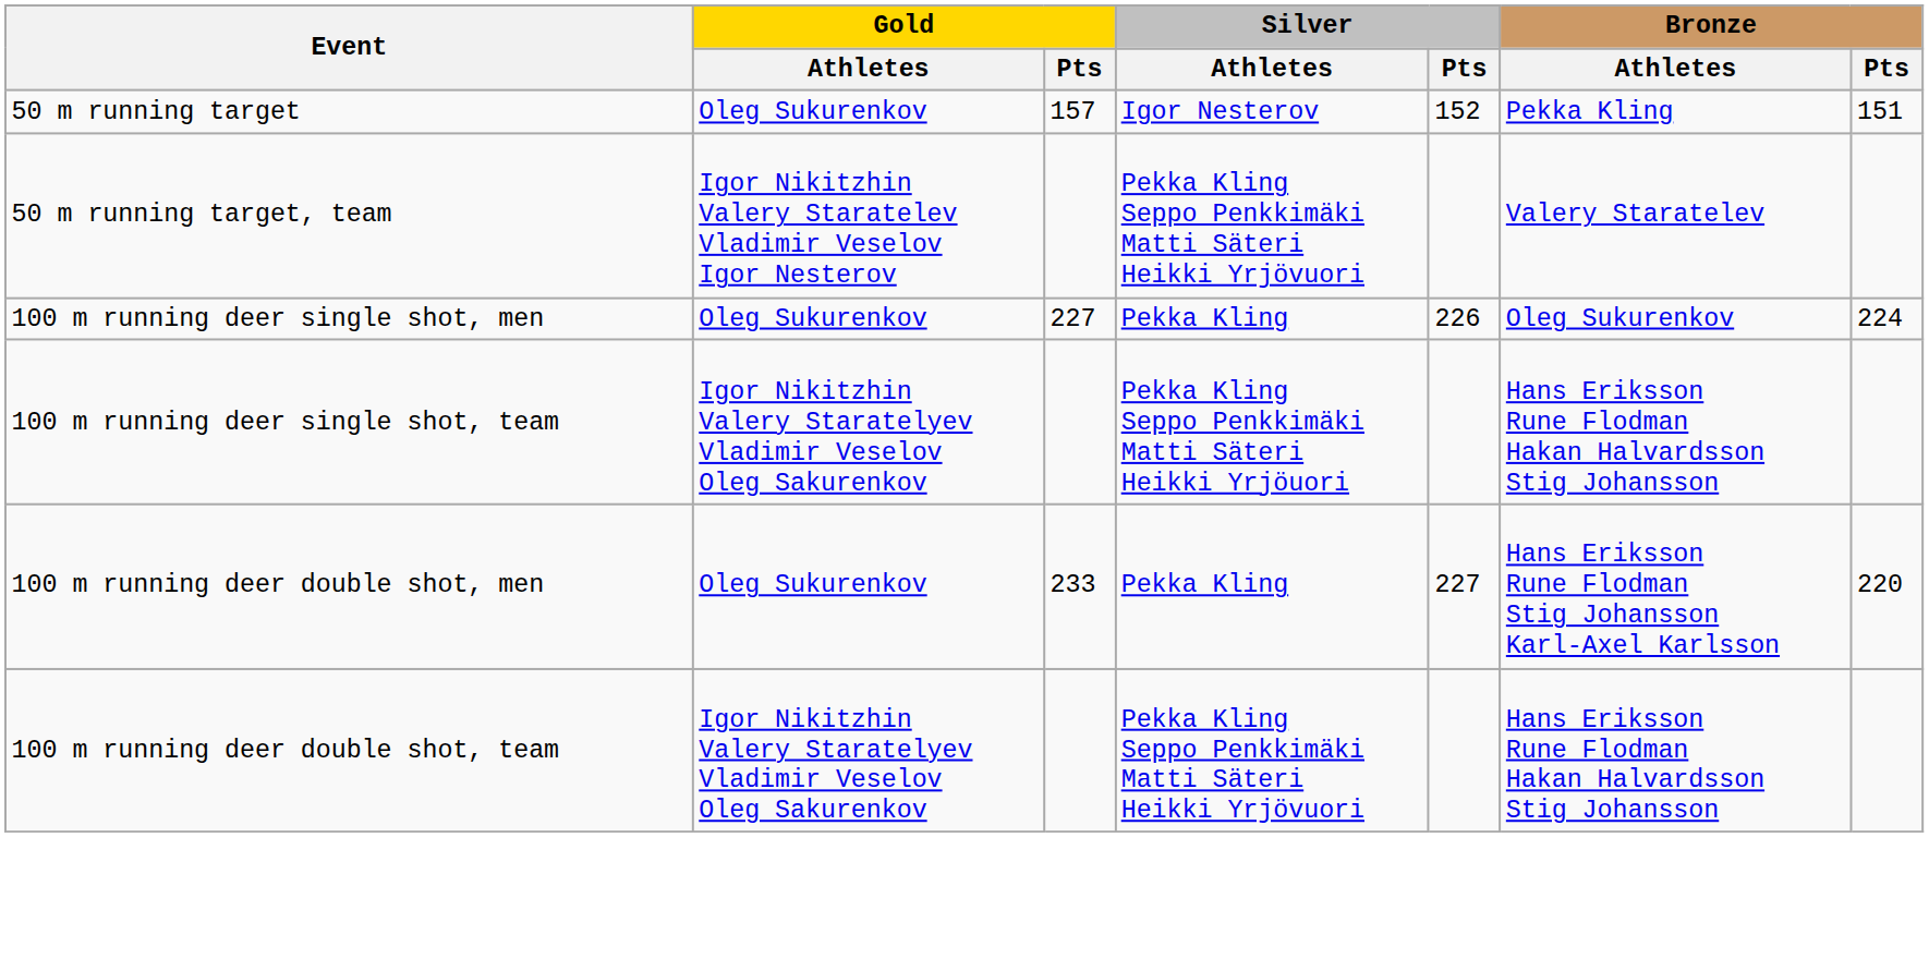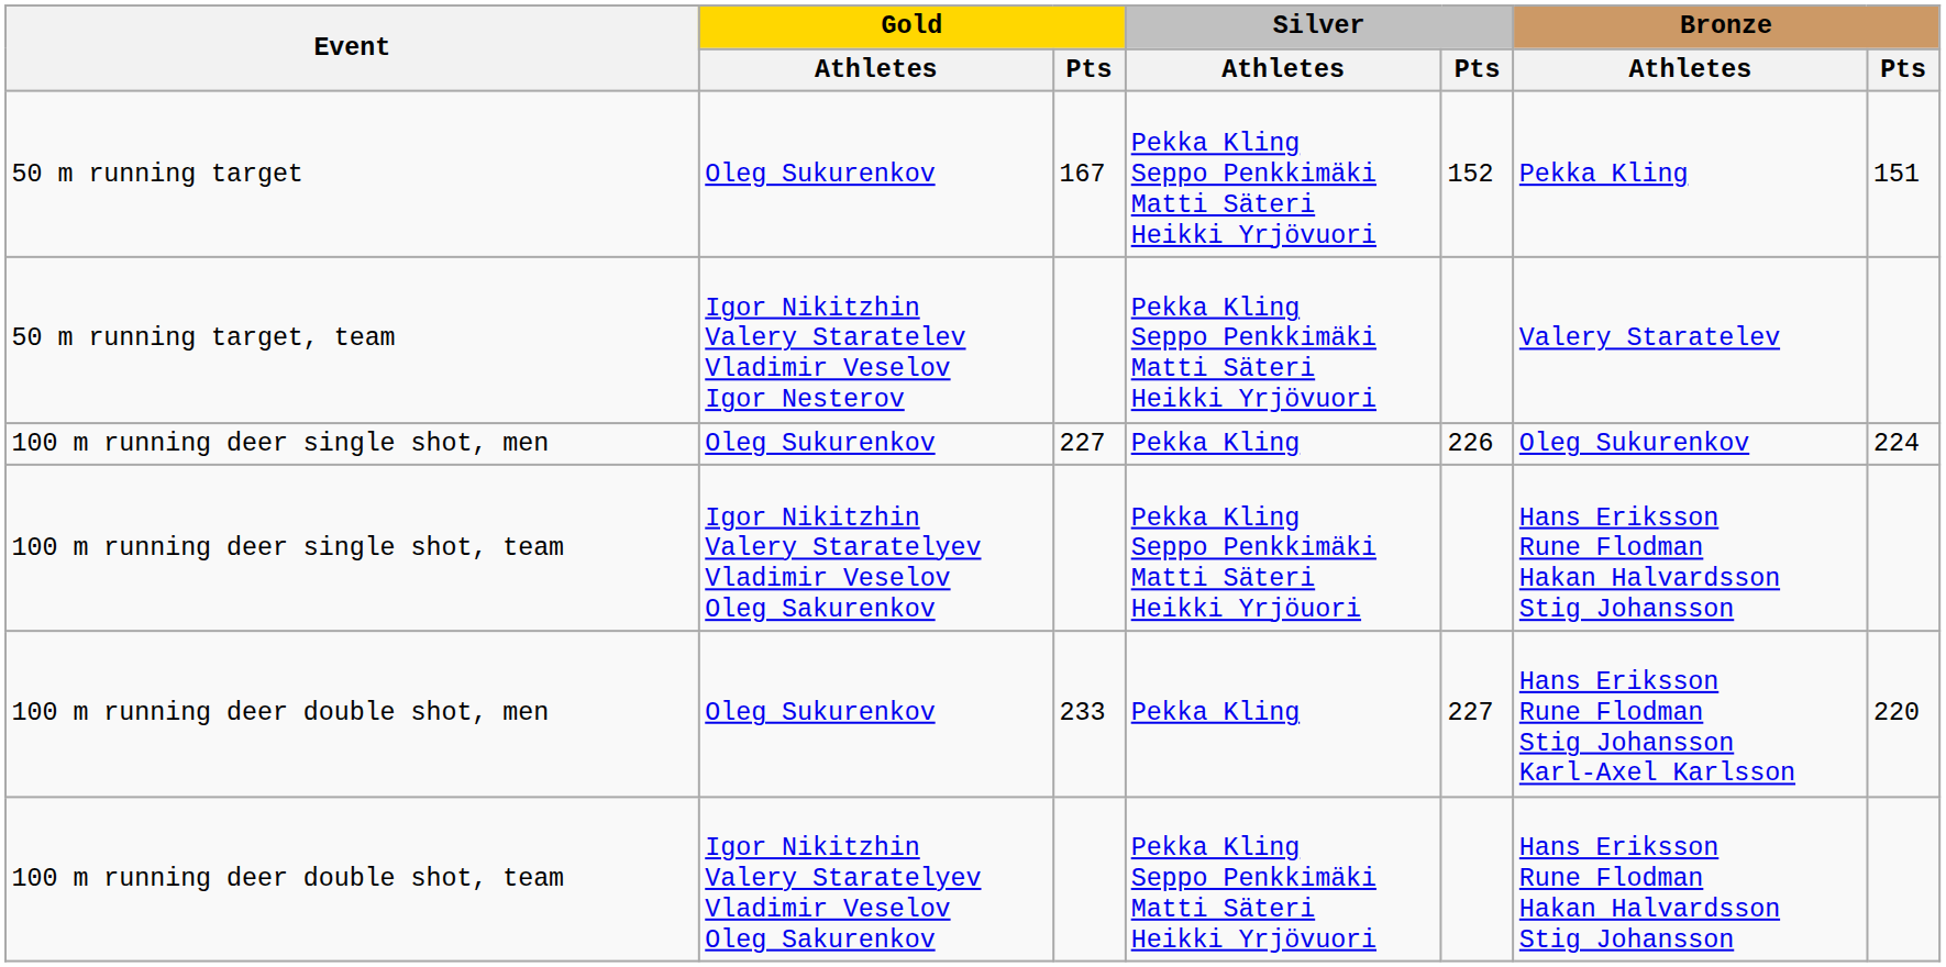 <table class="wikitable" width=70% style="font-size:90%; text-align:left;">
 <tr align=center>
 <th rowspan=2>Event</th>
 <td colspan=2 bgcolor=gold><strong>Gold</strong></td>
 <td colspan=2 bgcolor=silver><strong>Silver</strong></td>
 <td colspan=2 bgcolor=cc9966><strong>Bronze</strong></td>
 </tr>
 <tr>
 <th>Athletes</th>
 <th>Pts</th>
 <th>Athletes</th>
 <th>Pts</th>
 <th>Athletes</th>
 <th>Pts</th>
 </tr>
 <tr>
 <td>50 m running target</td>
 <td> <a href='#'>Oleg Sukurenkov</a></td>
-<td>157</td>
-<td> <a href='#'>Igor Nesterov</a></td>
+<td>167</td>
+<td> <br><a href='#'>Pekka Kling</a><br><a href='#'>Seppo Penkkimäki</a><br><a href='#'>Matti Säteri</a><br><a href='#'>Heikki Yrjövuori</a></td>
 <td>152</td>
 <td> <a href='#'>Pekka Kling</a></td>
 <td>151</td>
 </tr>
 <tr>
 <td>50 m running target, team</td>
 <td> <br><a href='#'>Igor Nikitzhin</a><br><a href='#'>Valery Staratelev</a><br><a href='#'>Vladimir Veselov</a><br><a href='#'>Igor Nesterov</a></td>
 <td></td>
 <td> <br><a href='#'>Pekka Kling</a><br><a href='#'>Seppo Penkkimäki</a><br><a href='#'>Matti Säteri</a><br><a href='#'>Heikki Yrjövuori</a></td>
 <td></td>
 <td> <a href='#'>Valery Staratelev</a></td>
 <td></td>
 </tr>
 <tr>
 <td>100 m running deer single shot, men</td>
 <td> <a href='#'>Oleg Sukurenkov</a></td>
 <td>227</td>
 <td> <a href='#'>Pekka Kling</a></td>
 <td>226</td>
 <td> <a href='#'>Oleg Sukurenkov</a></td>
 <td>224</td>
 </tr>
 <tr>
 <td>100 m running deer single shot, team</td>
 <td> <br><a href='#'>Igor Nikitzhin</a><br><a href='#'>Valery Staratelyev</a><br><a href='#'>Vladimir Veselov</a><br><a href='#'>Oleg Sakurenkov</a></td>
 <td></td>
 <td> <br><a href='#'>Pekka Kling</a><br><a href='#'>Seppo Penkkimäki</a><br><a href='#'>Matti Säteri</a><br><a href='#'>Heikki Yrjöuori</a></td>
 <td></td>
 <td> <br><a href='#'>Hans Eriksson</a><br><a href='#'>Rune Flodman</a><br><a href='#'>Hakan Halvardsson</a><br><a href='#'>Stig Johansson</a></td>
 <td></td>
 </tr>
 <tr>
 <td>100 m running deer double shot, men</td>
 <td> <a href='#'>Oleg Sukurenkov</a></td>
 <td>233</td>
 <td> <a href='#'>Pekka Kling</a></td>
 <td>227</td>
 <td> <br><a href='#'>Hans Eriksson</a><br><a href='#'>Rune Flodman</a><br><a href='#'>Stig Johansson</a><br><a href='#'>Karl-Axel Karlsson</a></td>
 <td>220</td>
 </tr>
 <tr>
 <td>100 m running deer double shot, team</td>
 <td> <br><a href='#'>Igor Nikitzhin</a><br><a href='#'>Valery Staratelyev</a><br><a href='#'>Vladimir Veselov</a><br><a href='#'>Oleg Sakurenkov</a></td>
 <td></td>
 <td> <br><a href='#'>Pekka Kling</a><br><a href='#'>Seppo Penkkimäki</a><br><a href='#'>Matti Säteri</a><br><a href='#'>Heikki Yrjövuori</a></td>
 <td></td>
 <td> <br><a href='#'>Hans Eriksson</a><br><a href='#'>Rune Flodman</a><br><a href='#'>Hakan Halvardsson</a><br><a href='#'>Stig Johansson</a></td>
 <td></td>
 </tr>
 </table>
